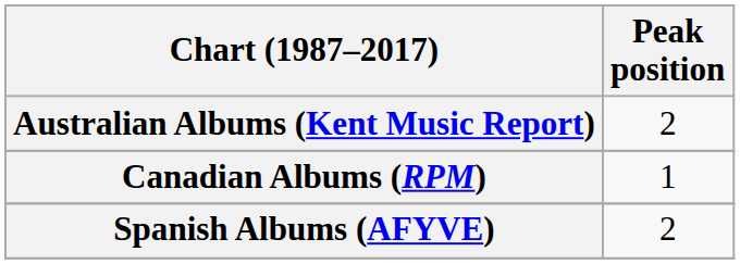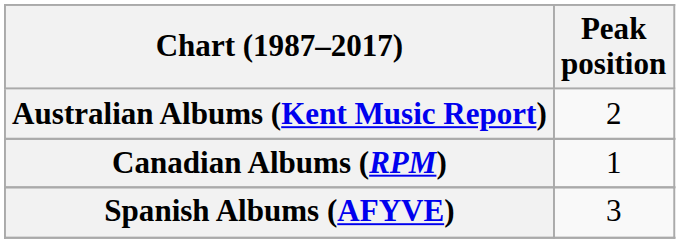 <table class="sortable wikitable plainrowheaders" style="text-align:center;">
 <tr>
 <th>Chart (1987–2017)</th>
 <th>Peak<br>position</th>
 </tr>
 <tr>
 <th scope="row">Australian Albums (<a href='#'>Kent Music Report</a>)</th>
 <td>2</td>
 </tr>
 <tr>
 </tr>
 <tr>
 <th scope="row">Canadian Albums (<a href='#'><em>RPM</em></a>)</th>
 <td>1</td>
 </tr>
 <tr>
 </tr>
 <tr>
 </tr>
 <tr>
 </tr>
 <tr>
 </tr>
 <tr>
 </tr>
 <tr>
 </tr>
 <tr>
 </tr>
 <tr>
 </tr>
 <tr>
 </tr>
 <tr>
 <th scope="row">Spanish Albums (<a href='#'>AFYVE</a>)</th>
-<td>2</td>
+<td>3</td>
 </tr>
 <tr>
 </tr>
 <tr>
 </tr>
 <tr>
 </tr>
 <tr>
 </tr>
 </table>
